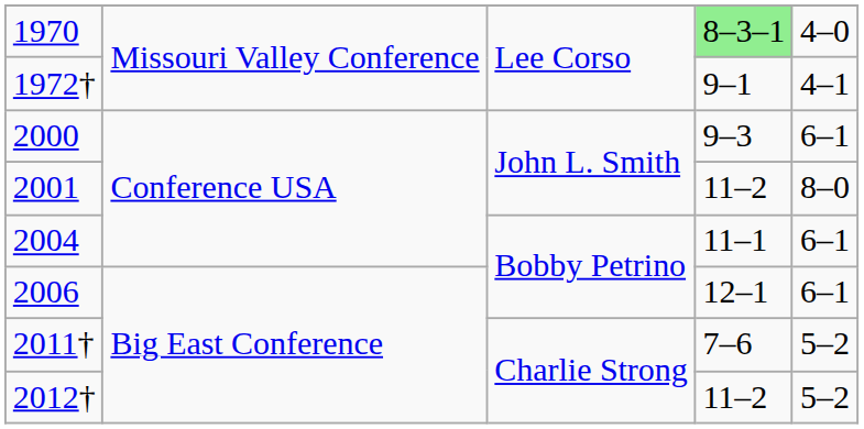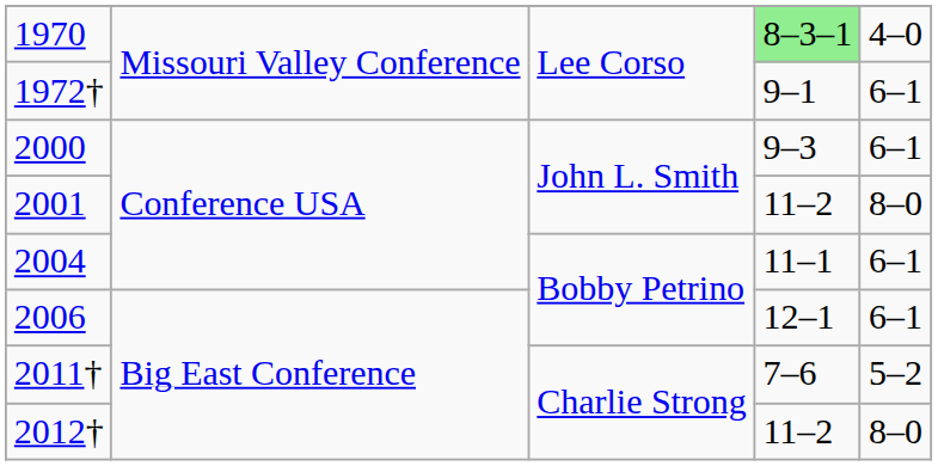 <table class="wikitable">
 <tr>
 </tr>
 <tr>
 <td><a href='#'>1970</a></td>
 <td rowspan="2"><a href='#'>Missouri Valley Conference</a></td>
 <td rowspan="2"><a href='#'>Lee Corso</a></td>
 <td style="background: lightgreen;">8–3–1</td>
 <td>4–0</td>
 </tr>
 <tr>
 <td><a href='#'>1972</a>†</td>
 <td>9–1</td>
-<td>4–1</td>
+<td>6–1</td>
 </tr>
 <tr>
 <td><a href='#'>2000</a></td>
 <td rowspan="3"><a href='#'>Conference USA</a></td>
 <td rowspan="2"><a href='#'>John L. Smith</a></td>
 <td>9–3</td>
 <td>6–1</td>
 </tr>
 <tr>
 <td><a href='#'>2001</a></td>
 <td>11–2</td>
 <td>8–0</td>
 </tr>
 <tr>
 <td><a href='#'>2004</a></td>
 <td rowspan="2"><a href='#'>Bobby Petrino</a></td>
 <td>11–1</td>
 <td>6–1</td>
 </tr>
 <tr>
 <td><a href='#'>2006</a></td>
 <td rowspan="3"><a href='#'>Big East Conference</a></td>
 <td>12–1</td>
 <td>6–1</td>
 </tr>
 <tr>
 <td><a href='#'>2011</a>†</td>
 <td rowspan="2"><a href='#'>Charlie Strong</a></td>
 <td>7–6</td>
 <td>5–2</td>
 </tr>
 <tr>
 <td><a href='#'>2012</a>†</td>
 <td>11–2</td>
-<td>5–2</td>
+<td>8–0</td>
 </tr>
 </table>
